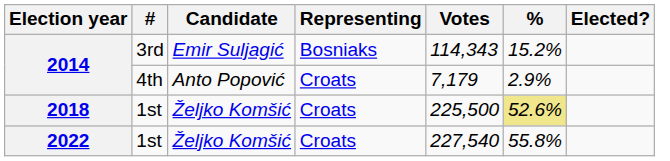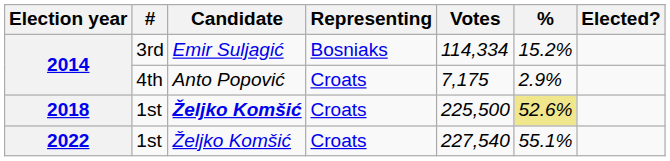 <table class="wikitable">
 <tr>
 <th>Election year</th>
 <th>#</th>
 <th>Candidate</th>
 <th>Representing</th>
 <th>Votes</th>
 <th>%</th>
 <th>Elected?</th>
 </tr>
 <tr>
 <th rowspan=2><a href='#'>2014</a></th>
 <td>3rd</td>
 <td><em><a href='#'>Emir Suljagić</a></em></td>
 <td><a href='#'>Bosniaks</a></td>
-<td><em>114,343</em></td>
+<td><em>114,334</em></td>
 <td><em>15.2%</em></td>
 <td></td>
 </tr>
 <tr>
 <td>4th</td>
 <td><em>Anto Popović</em></td>
 <td><a href='#'>Croats</a></td>
-<td><em>7,179</em></td>
+<td><em>7,175</em></td>
 <td><em>2.9%</em></td>
 <td></td>
 </tr>
 <tr>
 <th><a href='#'>2018</a></th>
 <td>1st</td>
-<td><em><a href='#'>Željko Komšić</a></em></td>
+<td><strong><em><a href='#'>Željko Komšić</a></em></strong></td>
 <td><a href='#'>Croats</a></td>
 <td><em>225,500</em></td>
 <td style="background: khaki;"><em>52.6%</em></td>
 <td></td>
 </tr>
 <tr>
 <th><a href='#'>2022</a></th>
 <td>1st</td>
 <td><em><a href='#'>Željko Komšić</a></em></td>
 <td><a href='#'>Croats</a></td>
 <td><em>227,540</em></td>
-<td><em>55.8%</em></td>
+<td><em>55.1%</em></td>
 <td></td>
 </tr>
 </table>
